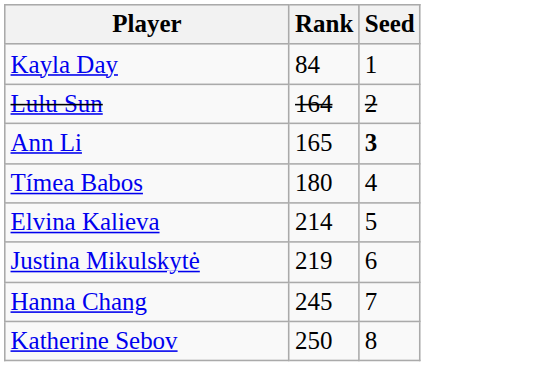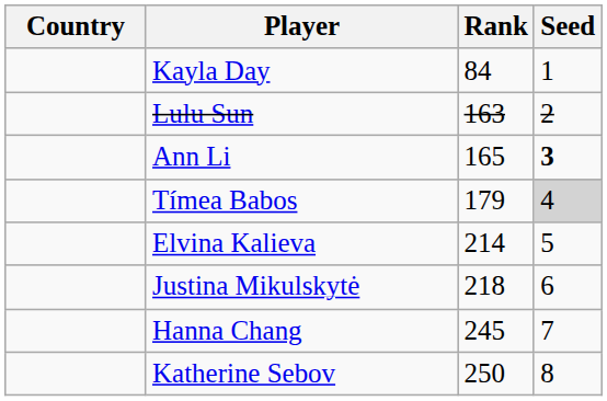 <table class="wikitable">
 <tr>
+<th width="75">Country</th>
 <th width="175">Player</th>
 <th>Rank</th>
 <th>Seed</th>
 </tr>
 <tr>
+<td></td>
 <td><a href='#'>Kayla Day</a></td>
 <td>84</td>
 <td>1</td>
 </tr>
 <tr>
+<td><s></s></td>
 <td><s><a href='#'>Lulu Sun</a></s></td>
-<td><s>164</s></td>
+<td><s>163</s></td>
 <td><s>2</s></td>
 </tr>
 <tr>
+<td></td>
 <td><a href='#'>Ann Li</a></td>
 <td>165</td>
 <td><strong>3</strong></td>
 </tr>
 <tr>
+<td></td>
 <td><a href='#'>Tímea Babos</a></td>
-<td>180</td>
-<td>4</td>
+<td>179</td>
+<td style="background: lightgrey;">4</td>
 </tr>
 <tr>
+<td></td>
 <td><a href='#'>Elvina Kalieva</a></td>
 <td>214</td>
 <td>5</td>
 </tr>
 <tr>
+<td></td>
 <td><a href='#'>Justina Mikulskytė</a></td>
-<td>219</td>
+<td>218</td>
 <td>6</td>
 </tr>
 <tr>
+<td></td>
 <td><a href='#'>Hanna Chang</a></td>
 <td>245</td>
 <td>7</td>
 </tr>
 <tr>
+<td></td>
 <td><a href='#'>Katherine Sebov</a></td>
 <td>250</td>
 <td>8</td>
 </tr>
 </table>
